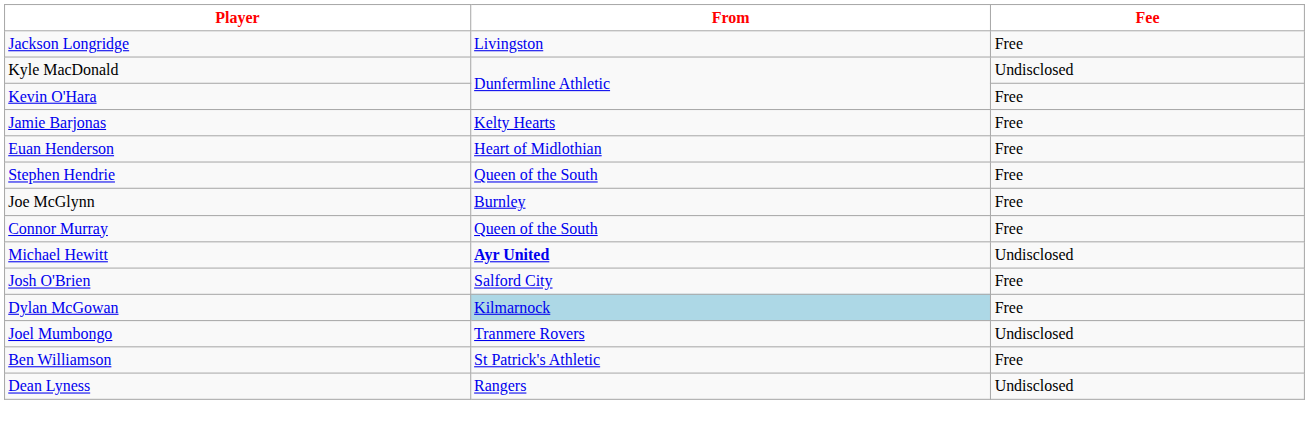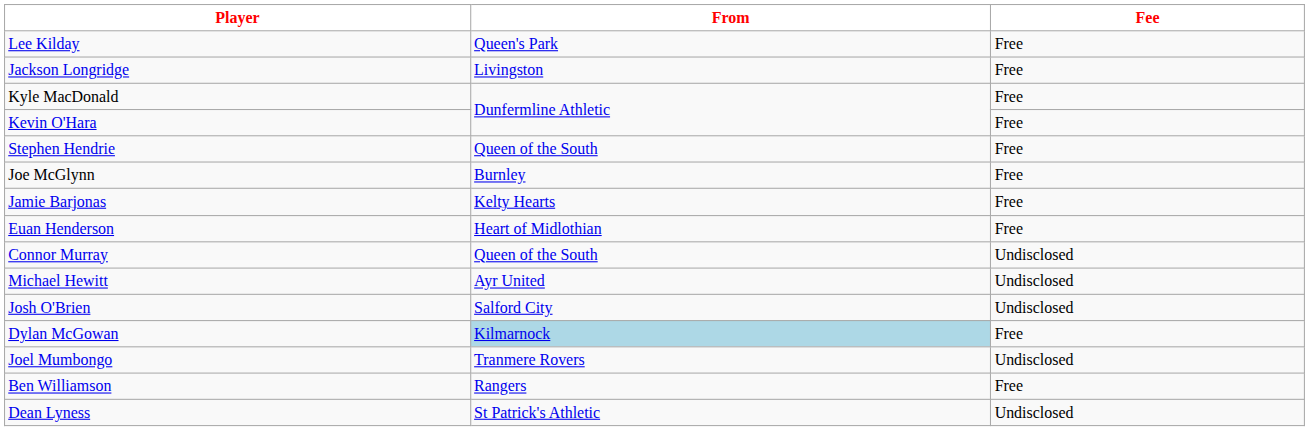 <table class="wikitable" style="text-align:left; font-size:95%;width:98%;">
 <tr>
 <th style="background:white; color:red;">Player</th>
 <th style="background:white; color:red;">From</th>
 <th style="background:white; color:red;">Fee</th>
+</tr>
+<tr>
+<td> <a href='#'>Lee Kilday</a></td>
+<td> <a href='#'>Queen's Park</a></td>
+<td>Free</td>
 </tr>
 <tr>
 <td> <a href='#'>Jackson Longridge</a></td>
 <td> <a href='#'>Livingston</a></td>
 <td>Free</td>
 </tr>
 <tr>
 <td> Kyle MacDonald</td>
 <td rowspan=2> <a href='#'>Dunfermline Athletic</a></td>
-<td>Undisclosed</td>
+<td>Free</td>
 </tr>
 <tr>
 <td> <a href='#'>Kevin O'Hara</a></td>
+<td>Free</td>
+</tr>
+<tr>
+<td> <a href='#'>Stephen Hendrie</a></td>
+<td> <a href='#'>Queen of the South</a></td>
+<td>Free</td>
+</tr>
+<tr>
+<td> Joe McGlynn</td>
+<td> <a href='#'>Burnley</a></td>
 <td>Free</td>
 </tr>
 <tr>
 <td> <a href='#'>Jamie Barjonas</a></td>
 <td> <a href='#'>Kelty Hearts</a></td>
 <td>Free</td>
 </tr>
 <tr>
 <td> <a href='#'>Euan Henderson</a></td>
 <td> <a href='#'>Heart of Midlothian</a></td>
 <td>Free</td>
 </tr>
 <tr>
-<td> <a href='#'>Stephen Hendrie</a></td>
-<td> <a href='#'>Queen of the South</a></td>
-<td>Free</td>
-</tr>
-<tr>
-<td> Joe McGlynn</td>
-<td> <a href='#'>Burnley</a></td>
-<td>Free</td>
-</tr>
-<tr>
 <td> <a href='#'>Connor Murray</a></td>
 <td> <a href='#'>Queen of the South</a></td>
-<td>Free</td>
+<td>Undisclosed</td>
 </tr>
 <tr>
 <td> <a href='#'>Michael Hewitt</a></td>
-<td><strong> <a href='#'>Ayr United</a></strong></td>
+<td> <a href='#'>Ayr United</a></td>
 <td>Undisclosed</td>
 </tr>
 <tr>
 <td> <a href='#'>Josh O'Brien</a></td>
 <td> <a href='#'>Salford City</a></td>
-<td>Free</td>
+<td>Undisclosed</td>
 </tr>
 <tr>
 <td> <a href='#'>Dylan McGowan</a></td>
 <td style="background: lightblue;"> <a href='#'>Kilmarnock</a></td>
 <td>Free</td>
 </tr>
 <tr>
 <td> <a href='#'>Joel Mumbongo</a></td>
 <td> <a href='#'>Tranmere Rovers</a></td>
 <td>Undisclosed</td>
 </tr>
 <tr>
 <td> <a href='#'>Ben Williamson</a></td>
-<td> <a href='#'>St Patrick's Athletic</a></td>
+<td> <a href='#'>Rangers</a></td>
 <td>Free</td>
 </tr>
 <tr>
 <td> <a href='#'>Dean Lyness</a></td>
-<td> <a href='#'>Rangers</a></td>
+<td> <a href='#'>St Patrick's Athletic</a></td>
 <td>Undisclosed</td>
 </tr>
 </table>
